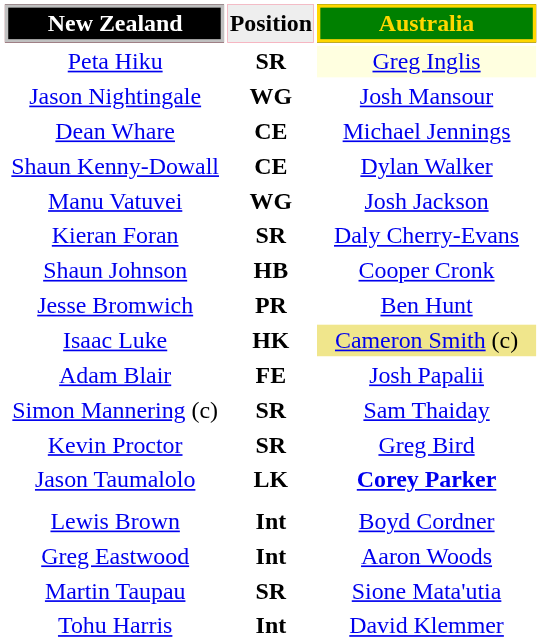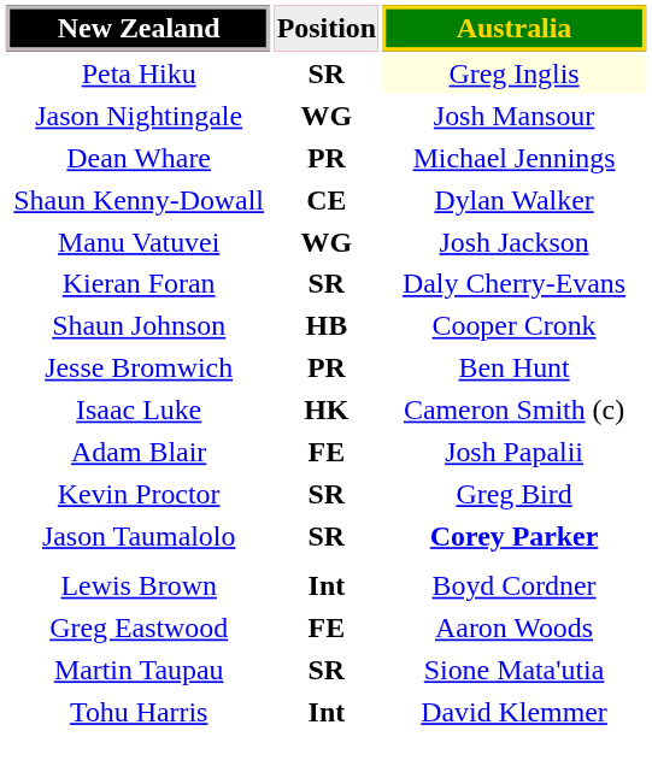 <table style="float:right; font-size:90%; margin-left:1em;">
 <tr style="background:#f03;">
 <th align="centre"  style="width:126px; border:2px solid silver; background:black; color:white;">New Zealand</th>
 <th style="text-align:center; background:#eee; color:black;">Position</th>
 <th align="centre"  style="width:126px; border:2px solid gold; background:green; color:gold;">Australia</th>
 </tr>
 <tr>
 <td style="text-align:center;"><a href='#'>Peta Hiku</a></td>
 <th>SR</th>
 <td style="background: lightyellow; text-align:center;"><a href='#'>Greg Inglis</a></td>
 </tr>
 <tr>
 <td style="text-align:center;"><a href='#'>Jason Nightingale</a></td>
 <th>WG</th>
 <td style="text-align:center;"><a href='#'>Josh Mansour</a></td>
 </tr>
 <tr>
 <td style="text-align:center;"><a href='#'>Dean Whare</a></td>
-<th>CE</th>
+<th>PR</th>
 <td style="text-align:center;"><a href='#'>Michael Jennings</a></td>
 </tr>
 <tr>
 <td style="text-align:center;"><a href='#'>Shaun Kenny-Dowall</a></td>
 <th>CE</th>
 <td style="text-align:center;"><a href='#'>Dylan Walker</a></td>
 </tr>
 <tr>
 <td style="text-align:center;"><a href='#'>Manu Vatuvei</a></td>
 <th>WG</th>
 <td style="text-align:center;"><a href='#'>Josh Jackson</a></td>
 </tr>
 <tr>
 <td style="text-align:center;"><a href='#'>Kieran Foran</a></td>
 <th>SR</th>
 <td style="text-align:center;"><a href='#'>Daly Cherry-Evans</a></td>
 </tr>
 <tr>
 <td style="text-align:center;"><a href='#'>Shaun Johnson</a></td>
 <th>HB</th>
 <td style="text-align:center;"><a href='#'>Cooper Cronk</a></td>
 </tr>
 <tr>
 <td style="text-align:center;"><a href='#'>Jesse Bromwich</a></td>
 <th>PR</th>
 <td style="text-align:center;"><a href='#'>Ben Hunt</a></td>
 </tr>
 <tr>
 <td style="text-align:center;"><a href='#'>Isaac Luke</a></td>
 <th>HK</th>
-<td style="background: khaki; text-align:center;"><a href='#'>Cameron Smith</a> (c)</td>
+<td style="text-align:center;"><a href='#'>Cameron Smith</a> (c)</td>
 </tr>
 <tr>
 <td style="text-align:center;"><a href='#'>Adam Blair</a></td>
 <th>FE</th>
 <td style="text-align:center;"><a href='#'>Josh Papalii</a></td>
-</tr>
-<tr>
-<td style="text-align:center;"><a href='#'>Simon Mannering</a> (c)</td>
-<th>SR</th>
-<td style="text-align:center;"><a href='#'>Sam Thaiday</a></td>
 </tr>
 <tr>
 <td style="text-align:center;"><a href='#'>Kevin Proctor</a></td>
 <th>SR</th>
 <td style="text-align:center;"><a href='#'>Greg Bird</a></td>
 </tr>
 <tr>
 <td style="text-align:center;"><a href='#'>Jason Taumalolo</a></td>
-<th>LK</th>
+<th>SR</th>
 <td style="text-align:center;"><strong><a href='#'>Corey Parker</a></strong></td>
 </tr>
 <tr>
 <td></td>
 </tr>
 <tr>
 <td style="text-align:center;"><a href='#'>Lewis Brown</a></td>
 <th>Int</th>
 <td style="text-align:center;"><a href='#'>Boyd Cordner</a></td>
 </tr>
 <tr>
 <td style="text-align:center;"><a href='#'>Greg Eastwood</a></td>
-<th>Int</th>
+<th>FE</th>
 <td style="text-align:center;"><a href='#'>Aaron Woods</a></td>
 </tr>
 <tr>
 <td style="text-align:center;"><a href='#'>Martin Taupau</a></td>
 <th>SR</th>
 <td style="text-align:center;"><a href='#'>Sione Mata'utia</a></td>
 </tr>
 <tr>
 <td style="text-align:center;"><a href='#'>Tohu Harris</a></td>
 <th>Int</th>
 <td style="text-align:center;"><a href='#'>David Klemmer</a></td>
 </tr>
 </table>
